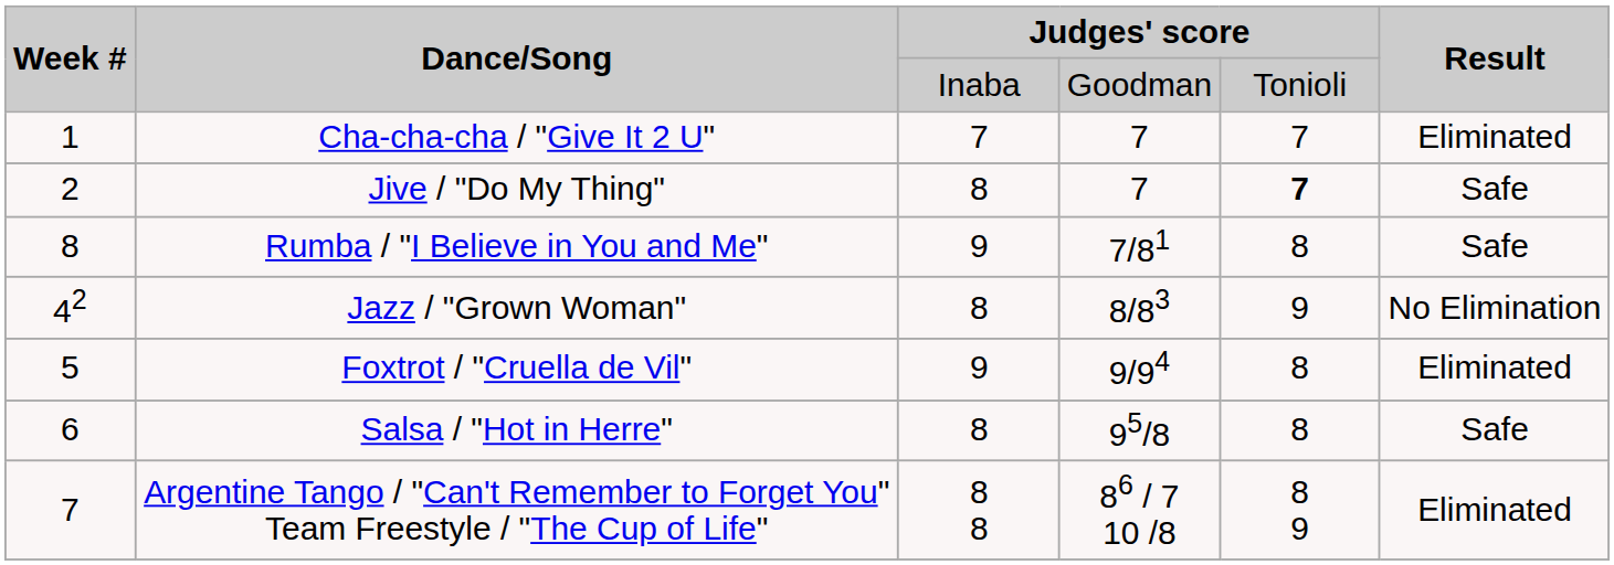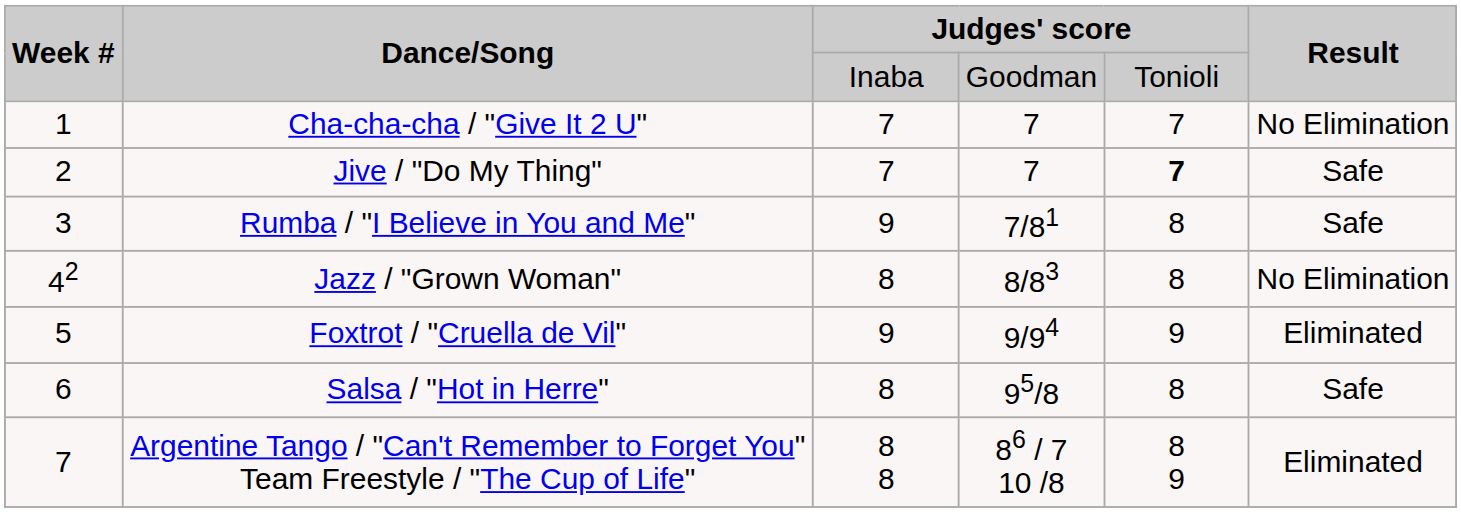 <table class="wikitable" style="float:left;">
 <tr style="text-align:Center; background:#ccc;">
 <td rowspan="2"><strong>Week #</strong></td>
 <td rowspan="2"><strong>Dance/Song</strong></td>
 <td colspan="3"><strong>Judges' score</strong></td>
 <td rowspan="2"><strong>Result</strong></td>
 </tr>
 <tr style="text-align:center; background:#ccc;">
 <td style="width:10%; ">Inaba</td>
 <td style="width:10%; ">Goodman</td>
 <td style="width:10%; ">Tonioli</td>
 </tr>
 <tr>
 <td style="text-align:center; background:#faf6f6;">1</td>
 <td style="text-align:center; background:#faf6f6;"><a href='#'>Cha-cha-cha</a> / "<a href='#'>Give It 2 U</a>"</td>
 <td style="text-align:center; background:#faf6f6;">7</td>
 <td style="text-align:center; background:#faf6f6;">7</td>
 <td style="text-align:center; background:#faf6f6;">7</td>
-<td style="text-align:center; background:#faf6f6;">Eliminated</td>
+<td style="text-align:center; background:#faf6f6;">No Elimination</td>
 </tr>
 <tr>
 <td style="text-align:center; background:#faf6f6;">2</td>
 <td style="text-align:center; background:#faf6f6;"><a href='#'>Jive</a> / "Do My Thing"</td>
-<td style="text-align:center; background:#faf6f6;">8</td>
+<td style="text-align:center; background:#faf6f6;">7</td>
 <td style="text-align:center; background:#faf6f6;">7</td>
 <td style="text-align:center; background:#faf6f6;"><strong>7</strong></td>
 <td style="text-align:center; background:#faf6f6;">Safe</td>
 </tr>
 <tr>
-<td style="text-align:center; background:#faf6f6;">8</td>
+<td style="text-align:center; background:#faf6f6;">3</td>
 <td style="text-align:center; background:#faf6f6;"><a href='#'>Rumba</a> / "<a href='#'>I Believe in You and Me</a>"</td>
 <td style="text-align:center; background:#faf6f6;">9</td>
 <td style="text-align:center; background:#faf6f6;">7/8<sup>1</sup></td>
 <td style="text-align:center; background:#faf6f6;">8</td>
 <td style="text-align:center; background:#faf6f6;">Safe</td>
 </tr>
 <tr>
 <td style="text-align:center; background:#faf6f6;">4<sup>2</sup></td>
 <td style="text-align:center; background:#faf6f6;"><a href='#'>Jazz</a> / "Grown Woman"</td>
 <td style="text-align:center; background:#faf6f6;">8</td>
 <td style="text-align:center; background:#faf6f6;">8/8<sup>3</sup></td>
-<td style="text-align:center; background:#faf6f6;">9</td>
+<td style="text-align:center; background:#faf6f6;">8</td>
 <td style="text-align:center; background:#faf6f6;">No Elimination</td>
 </tr>
 <tr>
 <td style="text-align:center; background:#faf6f6;">5</td>
 <td style="text-align:center; background:#faf6f6;"><a href='#'>Foxtrot</a> / "<a href='#'>Cruella de Vil</a>"</td>
 <td style="text-align:center; background:#faf6f6;">9</td>
 <td style="text-align:center; background:#faf6f6;">9/9<sup>4</sup></td>
-<td style="text-align:center; background:#faf6f6;">8</td>
+<td style="text-align:center; background:#faf6f6;">9</td>
 <td style="text-align:center; background:#faf6f6;">Eliminated</td>
 </tr>
 <tr>
 <td style="text-align:center; background:#faf6f6;">6</td>
 <td style="text-align:center; background:#faf6f6;"><a href='#'>Salsa</a> / "<a href='#'>Hot in Herre</a>"</td>
 <td style="text-align:center; background:#faf6f6;">8</td>
 <td style="text-align:center; background:#faf6f6;">9<sup>5</sup>/8</td>
 <td style="text-align:center; background:#faf6f6;">8</td>
 <td style="text-align:center; background:#faf6f6;">Safe</td>
 </tr>
 <tr>
 <td style="text-align:center; background:#faf6f6;">7</td>
 <td style="text-align:center; background:#faf6f6;"><a href='#'>Argentine Tango</a> / "<a href='#'>Can't Remember to Forget You</a>"<br>Team Freestyle / "<a href='#'>The Cup of Life</a>"</td>
 <td style="text-align:center; background:#faf6f6;">8<br>8</td>
 <td style="text-align:center; background:#faf6f6;">8<sup>6</sup> / 7<br>10 /8</td>
 <td style="text-align:center; background:#faf6f6;">8<br>9</td>
 <td style="text-align:center; background:#faf6f6;">Eliminated</td>
 </tr>
 </table>
